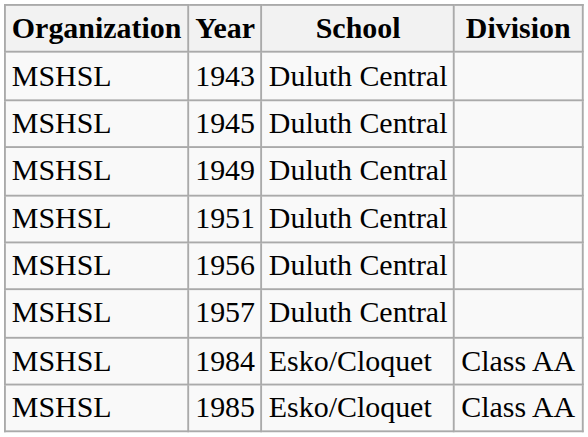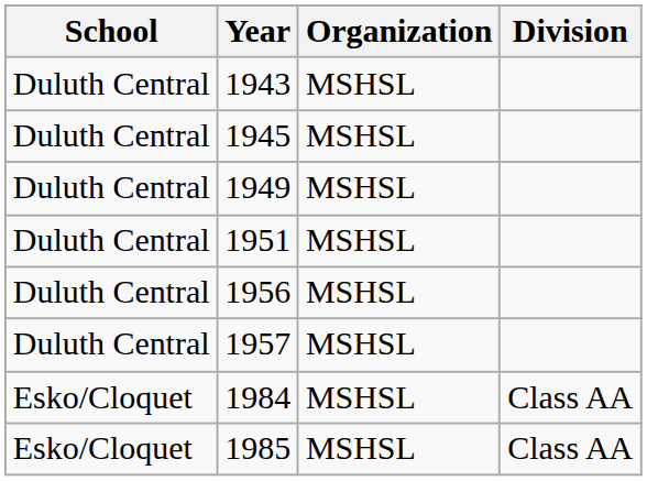 <table class="wikitable">
 <tr>
+<th>School</th>
+<th>Year</th>
 <th>Organization</th>
-<th>Year</th>
-<th>School</th>
 <th>Division</th>
 </tr>
 <tr>
+<td>Duluth Central</td>
+<td>1943</td>
 <td>MSHSL</td>
-<td>1943</td>
-<td>Duluth Central</td>
 <td></td>
 </tr>
 <tr>
+<td>Duluth Central</td>
+<td>1945</td>
 <td>MSHSL</td>
-<td>1945</td>
-<td>Duluth Central</td>
 <td></td>
 </tr>
 <tr>
+<td>Duluth Central</td>
+<td>1949</td>
 <td>MSHSL</td>
-<td>1949</td>
-<td>Duluth Central</td>
 <td></td>
 </tr>
 <tr>
+<td>Duluth Central</td>
+<td>1951</td>
 <td>MSHSL</td>
-<td>1951</td>
-<td>Duluth Central</td>
 <td></td>
 </tr>
 <tr>
+<td>Duluth Central</td>
+<td>1956</td>
 <td>MSHSL</td>
-<td>1956</td>
-<td>Duluth Central</td>
 <td></td>
 </tr>
 <tr>
+<td>Duluth Central</td>
+<td>1957</td>
 <td>MSHSL</td>
-<td>1957</td>
-<td>Duluth Central</td>
 <td></td>
 </tr>
 <tr>
+<td>Esko/Cloquet</td>
+<td>1984</td>
 <td>MSHSL</td>
-<td>1984</td>
-<td>Esko/Cloquet</td>
 <td>Class AA</td>
 </tr>
 <tr>
+<td>Esko/Cloquet</td>
+<td>1985</td>
 <td>MSHSL</td>
-<td>1985</td>
-<td>Esko/Cloquet</td>
 <td>Class AA</td>
 </tr>
 </table>
